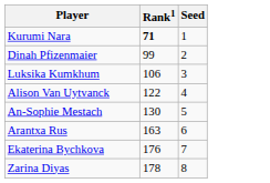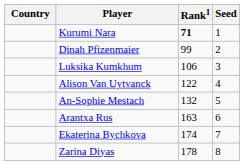 <table class="sortable wikitable">
 <tr>
+<th width="70">Country</th>
 <th width="175">Player</th>
 <th>Rank<sup>1</sup></th>
 <th>Seed</th>
 </tr>
 <tr>
+<td></td>
 <td><a href='#'>Kurumi Nara</a></td>
 <td><strong>71</strong></td>
 <td>1</td>
 </tr>
 <tr>
+<td></td>
 <td><a href='#'>Dinah Pfizenmaier</a></td>
 <td>99</td>
 <td>2</td>
 </tr>
 <tr>
+<td></td>
 <td><a href='#'>Luksika Kumkhum</a></td>
 <td>106</td>
 <td>3</td>
 </tr>
 <tr>
+<td></td>
 <td><a href='#'>Alison Van Uytvanck</a></td>
 <td>122</td>
 <td>4</td>
 </tr>
 <tr>
+<td></td>
 <td><a href='#'>An-Sophie Mestach</a></td>
-<td>130</td>
+<td>132</td>
 <td>5</td>
 </tr>
 <tr>
+<td></td>
 <td><a href='#'>Arantxa Rus</a></td>
 <td>163</td>
 <td>6</td>
 </tr>
 <tr>
+<td></td>
 <td><a href='#'>Ekaterina Bychkova</a></td>
-<td>176</td>
+<td>174</td>
 <td>7</td>
 </tr>
 <tr>
+<td></td>
 <td><a href='#'>Zarina Diyas</a></td>
 <td>178</td>
 <td>8</td>
 </tr>
 </table>
